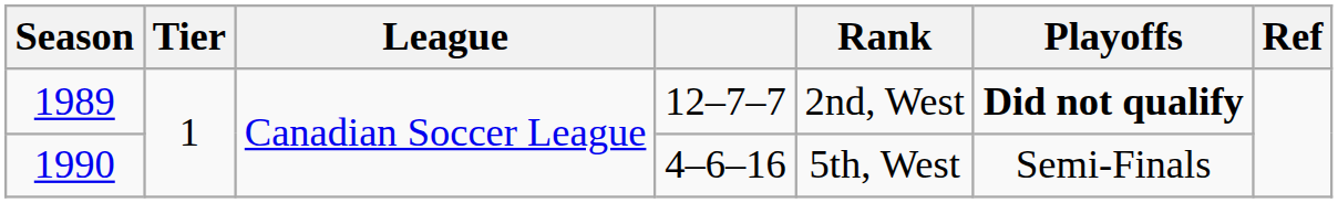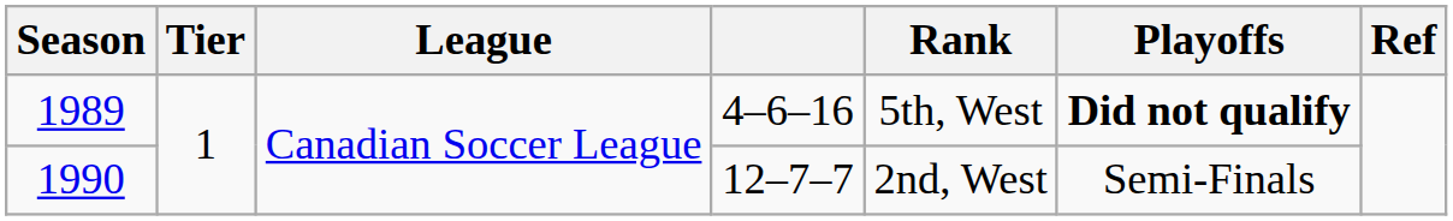 <table class="wikitable" style="text-align: center;">
 <tr>
 <th>Season</th>
 <th>Tier</th>
 <th>League</th>
 <th></th>
 <th>Rank</th>
 <th>Playoffs</th>
 <th>Ref</th>
 </tr>
 <tr>
 <td><a href='#'>1989</a></td>
 <td rowspan="2">1</td>
 <td rowspan="2"><a href='#'>Canadian Soccer League</a></td>
-<td>12–7–7</td>
-<td>2nd, West</td>
+<td>4–6–16</td>
+<td>5th, West</td>
 <td><strong>Did not qualify</strong></td>
 <td rowspan="2"></td>
 </tr>
 <tr>
 <td><a href='#'>1990</a></td>
-<td>4–6–16</td>
-<td>5th, West</td>
+<td>12–7–7</td>
+<td>2nd, West</td>
 <td>Semi-Finals</td>
 </tr>
 </table>
